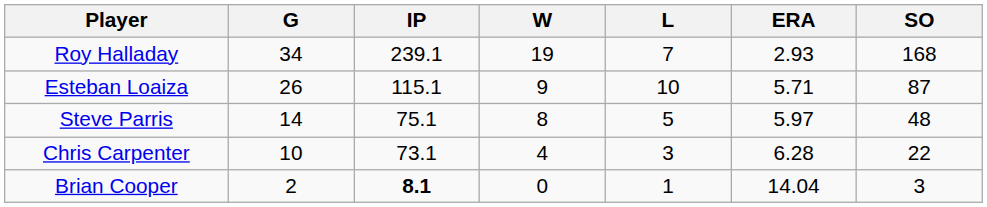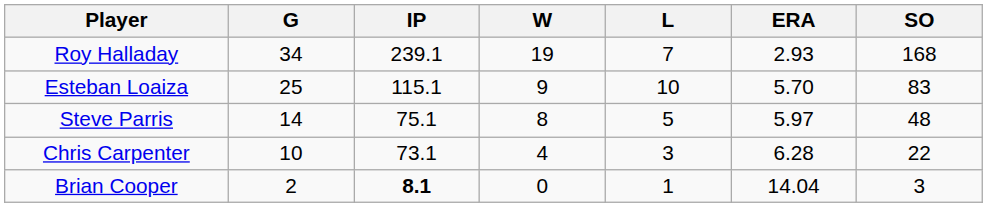 <table class="wikitable sortable">
 <tr>
 <th bgcolor="#DDDDFF" width="16%">Player</th>
 <th bgcolor="#DDDDFF" width="9%">G</th>
 <th bgcolor="#DDDDFF" width="9%">IP</th>
 <th bgcolor="#DDDDFF" width="9%">W</th>
 <th bgcolor="#DDDDFF" width="9%">L</th>
 <th bgcolor="#DDDDFF" width="9%">ERA</th>
 <th bgcolor="#DDDDFF" width="9%">SO</th>
 </tr>
 <tr align=center>
 <td><a href='#'>Roy Halladay</a></td>
 <td>34</td>
 <td>239.1</td>
 <td>19</td>
 <td>7</td>
 <td>2.93</td>
 <td>168</td>
 </tr>
 <tr align=center>
 <td><a href='#'>Esteban Loaiza</a></td>
-<td>26</td>
+<td>25</td>
 <td>115.1</td>
 <td>9</td>
 <td>10</td>
-<td>5.71</td>
-<td>87</td>
+<td>5.70</td>
+<td>83</td>
 </tr>
 <tr align=center>
 <td><a href='#'>Steve Parris</a></td>
 <td>14</td>
 <td>75.1</td>
 <td>8</td>
 <td>5</td>
 <td>5.97</td>
 <td>48</td>
 </tr>
 <tr align=center>
 <td><a href='#'>Chris Carpenter</a></td>
 <td>10</td>
 <td>73.1</td>
 <td>4</td>
 <td>3</td>
 <td>6.28</td>
 <td>22</td>
 </tr>
 <tr align=center>
 <td><a href='#'>Brian Cooper</a></td>
 <td>2</td>
 <td><strong>8.1</strong></td>
 <td>0</td>
 <td>1</td>
 <td>14.04</td>
 <td>3</td>
 </tr>
 </table>
